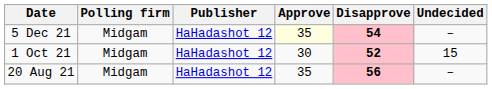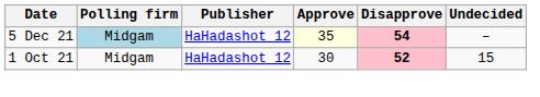 <table class="wikitable sortable" style="text-align:center; font-size:90%; line-height:13px">
 <tr>
 <th>Date</th>
 <th>Polling firm</th>
 <th>Publisher</th>
 <th>Approve</th>
 <th>Disapprove</th>
 <th>Undecided</th>
 </tr>
 <tr>
 <td data-sort-value=2021-12-05>5 Dec 21</td>
-<td>Midgam</td>
+<td style="background: lightblue;">Midgam</td>
 <td><a href='#'>HaHadashot 12</a></td>
 <td style="background: lightyellow;">35</td>
 <td style=background:pink><strong>54</strong></td>
 <td>–</td>
 </tr>
 <tr>
 <td data-sort-value=2021-10-01>1 Oct 21</td>
 <td>Midgam</td>
 <td><a href='#'>HaHadashot 12</a></td>
 <td>30</td>
 <td style=background:pink><strong>52</strong></td>
 <td>15</td>
 </tr>
-<tr>
-<td data-sort-value=2021-08-20>20 Aug 21</td>
-<td>Midgam</td>
-<td><a href='#'>HaHadashot 12</a></td>
-<td>35</td>
-<td style=background:pink><strong>56</strong></td>
-<td>–</td>
-</tr>
 </table>
